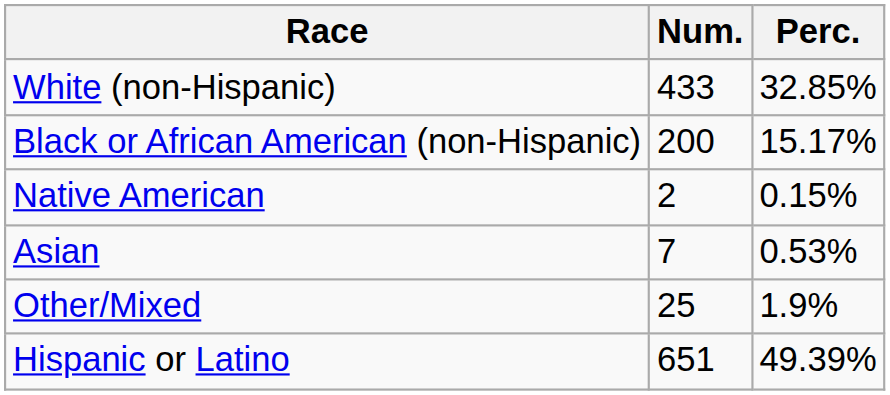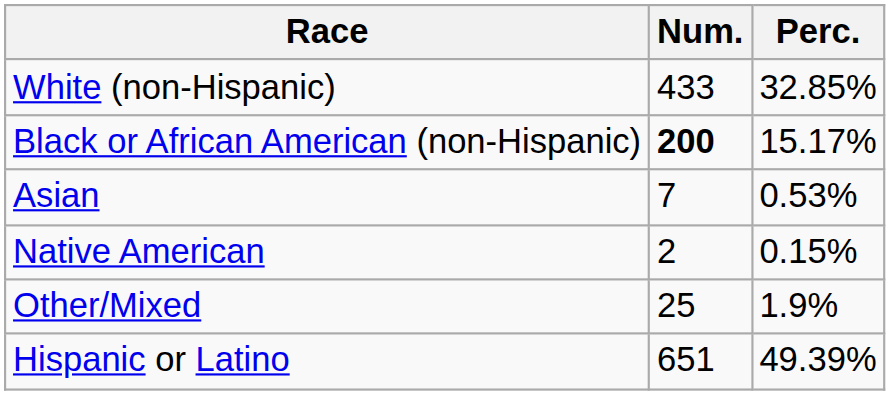 <table class="wikitable">
 <tr>
 <th>Race</th>
 <th>Num.</th>
 <th>Perc.</th>
 </tr>
 <tr>
 <td><a href='#'>White</a> (non-Hispanic)</td>
 <td>433</td>
 <td>32.85%</td>
 </tr>
 <tr>
 <td><a href='#'>Black or African American</a> (non-Hispanic)</td>
-<td>200</td>
+<td><strong>200</strong></td>
 <td>15.17%</td>
+</tr>
+<tr>
+<td><a href='#'>Asian</a></td>
+<td>7</td>
+<td>0.53%</td>
 </tr>
 <tr>
 <td><a href='#'>Native American</a></td>
 <td>2</td>
 <td>0.15%</td>
-</tr>
-<tr>
-<td><a href='#'>Asian</a></td>
-<td>7</td>
-<td>0.53%</td>
 </tr>
 <tr>
 <td><a href='#'>Other/Mixed</a></td>
 <td>25</td>
 <td>1.9%</td>
 </tr>
 <tr>
 <td><a href='#'>Hispanic</a> or <a href='#'>Latino</a></td>
 <td>651</td>
 <td>49.39%</td>
 </tr>
 </table>
